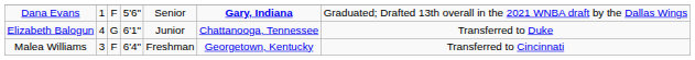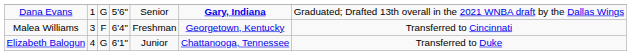 <table class="wikitable sortable" border="1" style="text-align: center;">
 <tr align=center>
 </tr>
 <tr>
 <td><a href='#'>Dana Evans</a></td>
 <td>1</td>
-<td>F</td>
+<td>G</td>
 <td>5'6"</td>
 <td>Senior</td>
 <td><strong><a href='#'>Gary, Indiana</a></strong></td>
 <td>Graduated; Drafted 13th overall in the <a href='#'>2021 WNBA draft</a> by the <a href='#'>Dallas Wings</a></td>
+</tr>
+<tr>
+<td>Malea Williams</td>
+<td>3</td>
+<td>F</td>
+<td>6'4"</td>
+<td>Freshman</td>
+<td><a href='#'>Georgetown, Kentucky</a></td>
+<td>Transferred to <a href='#'>Cincinnati</a></td>
 </tr>
 <tr>
 <td><a href='#'>Elizabeth Balogun</a></td>
 <td>4</td>
 <td>G</td>
 <td>6'1"</td>
 <td>Junior</td>
 <td><a href='#'>Chattanooga, Tennessee</a></td>
 <td>Transferred to <a href='#'>Duke</a></td>
 </tr>
-<tr>
-<td>Malea Williams</td>
-<td>3</td>
-<td>F</td>
-<td>6'4"</td>
-<td>Freshman</td>
-<td><a href='#'>Georgetown, Kentucky</a></td>
-<td>Transferred to <a href='#'>Cincinnati</a></td>
-</tr>
 </table>
